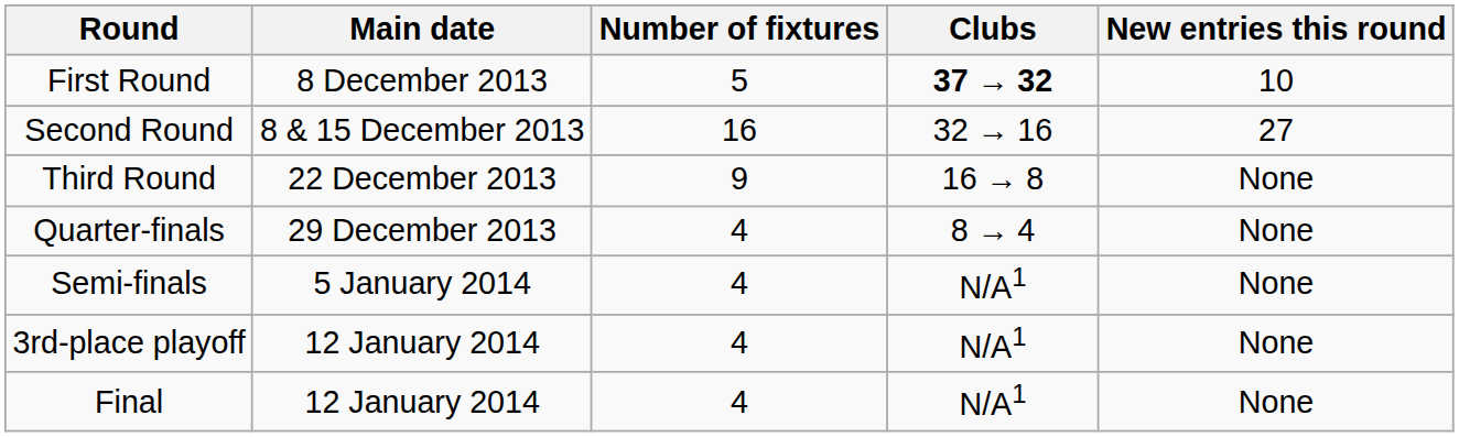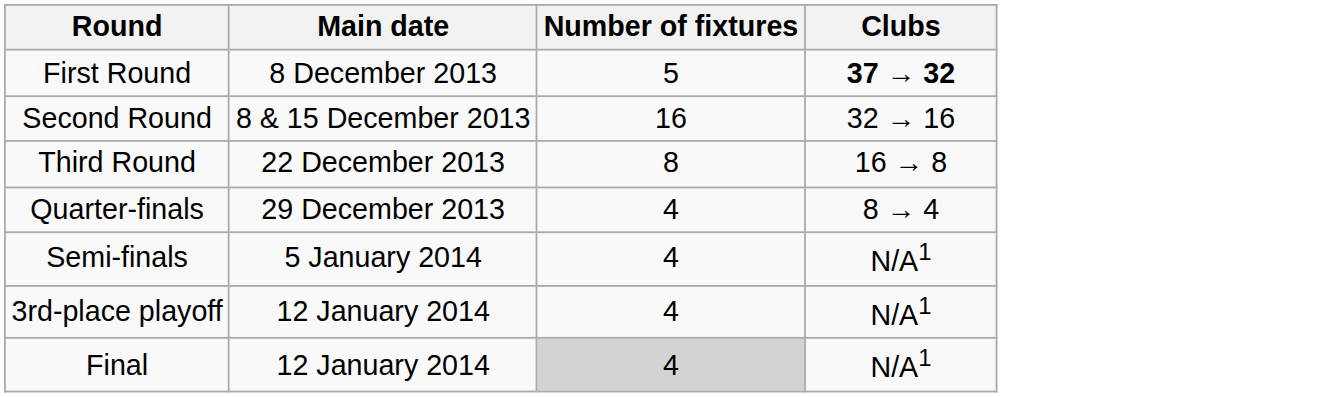 <table class="wikitable" style="text-align:center">
 <tr>
 <th>Round</th>
 <th>Main date</th>
 <th>Number of fixtures</th>
 <th style="width:100px;">Clubs</th>
-<th>New entries this round</th>
 </tr>
 <tr>
 <td>First Round</td>
 <td>8 December 2013</td>
 <td>5</td>
 <td><strong>37 → 32</strong></td>
-<td>10</td>
 </tr>
 <tr>
 <td>Second Round</td>
 <td>8 & 15 December 2013</td>
 <td>16</td>
 <td>32 → 16</td>
-<td>27</td>
 </tr>
 <tr>
 <td>Third Round</td>
 <td>22 December 2013</td>
-<td>9</td>
+<td>8</td>
 <td>16 → 8</td>
-<td>None</td>
 </tr>
 <tr>
 <td>Quarter-finals</td>
 <td>29 December 2013</td>
 <td>4</td>
 <td>8 → 4</td>
-<td>None</td>
 </tr>
 <tr>
 <td>Semi-finals</td>
 <td>5 January 2014</td>
 <td>4</td>
 <td>N/A<sup>1</sup></td>
-<td>None</td>
 </tr>
 <tr>
 <td>3rd-place playoff</td>
 <td>12 January 2014</td>
 <td>4</td>
 <td>N/A<sup>1</sup></td>
-<td>None</td>
 </tr>
 <tr>
 <td>Final</td>
 <td>12 January 2014</td>
-<td>4</td>
+<td style="background: lightgrey;">4</td>
 <td>N/A<sup>1</sup></td>
-<td>None</td>
 </tr>
 </table>
